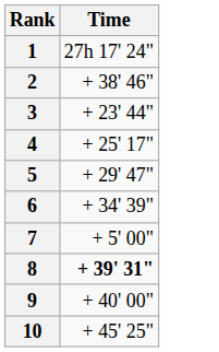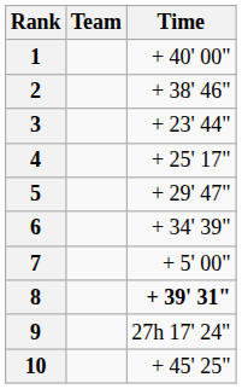 <table class="wikitable">
 <tr>
 <th scope="col">Rank</th>
+<th scope="col">Team</th>
 <th scope="col">Time</th>
 </tr>
 <tr>
 <th scope="row">1</th>
-<td align="right">27h 17' 24"</td>
+<td> </td>
+<td align="right">+ 40' 00"</td>
 </tr>
 <tr>
 <th scope="row">2</th>
+<td> </td>
 <td align="right">+ 38' 46"</td>
 </tr>
 <tr>
 <th scope="row">3</th>
+<td> </td>
 <td align="right">+ 23' 44"</td>
 </tr>
 <tr>
 <th scope="row">4</th>
+<td> </td>
 <td align="right">+ 25' 17"</td>
 </tr>
 <tr>
 <th scope="row">5</th>
+<td> </td>
 <td align="right">+ 29' 47"</td>
 </tr>
 <tr>
 <th scope="row">6</th>
+<td> </td>
 <td align="right">+ 34' 39"</td>
 </tr>
 <tr>
 <th scope="row">7</th>
+<td> </td>
 <td align="right">+ 5' 00"</td>
 </tr>
 <tr>
 <th scope="row">8</th>
+<td> </td>
 <td align="right"><strong>+ 39' 31"</strong></td>
 </tr>
 <tr>
 <th scope="row">9</th>
-<td align="right">+ 40' 00"</td>
+<td> </td>
+<td align="right">27h 17' 24"</td>
 </tr>
 <tr>
 <th scope="row">10</th>
+<td> </td>
 <td align="right">+ 45' 25"</td>
 </tr>
 </table>
